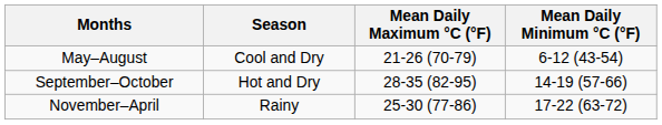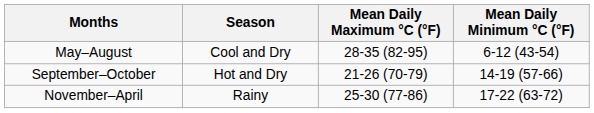 <table class="wikitable" style="text-align:center">
 <tr>
 <th scope="col" style="width:200px;">Months</th>
 <th scope="col" style="width:150px;">Season</th>
 <th scope="col" style="width:150px;">Mean Daily Maximum °C (°F)</th>
 <th scope="col" style="width:150px;">Mean Daily Minimum °C (°F)</th>
 </tr>
 <tr>
 <td scope="row">May–August</td>
 <td>Cool and Dry</td>
-<td>21-26 (70-79)</td>
+<td>28-35 (82-95)</td>
 <td>6-12 (43-54)</td>
 </tr>
 <tr>
 <td scope="row">September–October</td>
 <td>Hot and Dry</td>
-<td>28-35 (82-95)</td>
+<td>21-26 (70-79)</td>
 <td>14-19 (57-66)</td>
 </tr>
 <tr>
 <td scope="row">November–April</td>
 <td>Rainy</td>
 <td>25-30 (77-86)</td>
 <td>17-22 (63-72)</td>
 </tr>
 </table>
